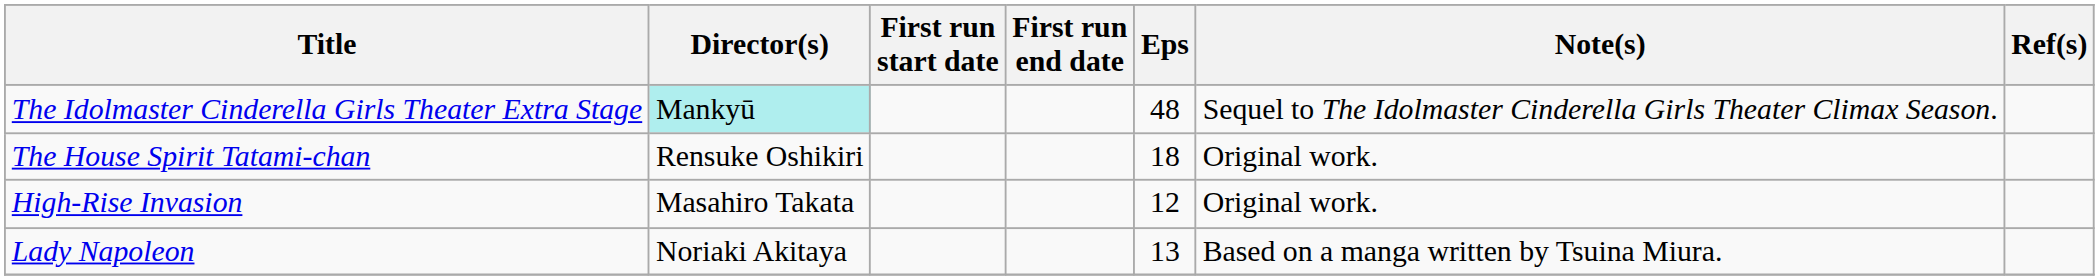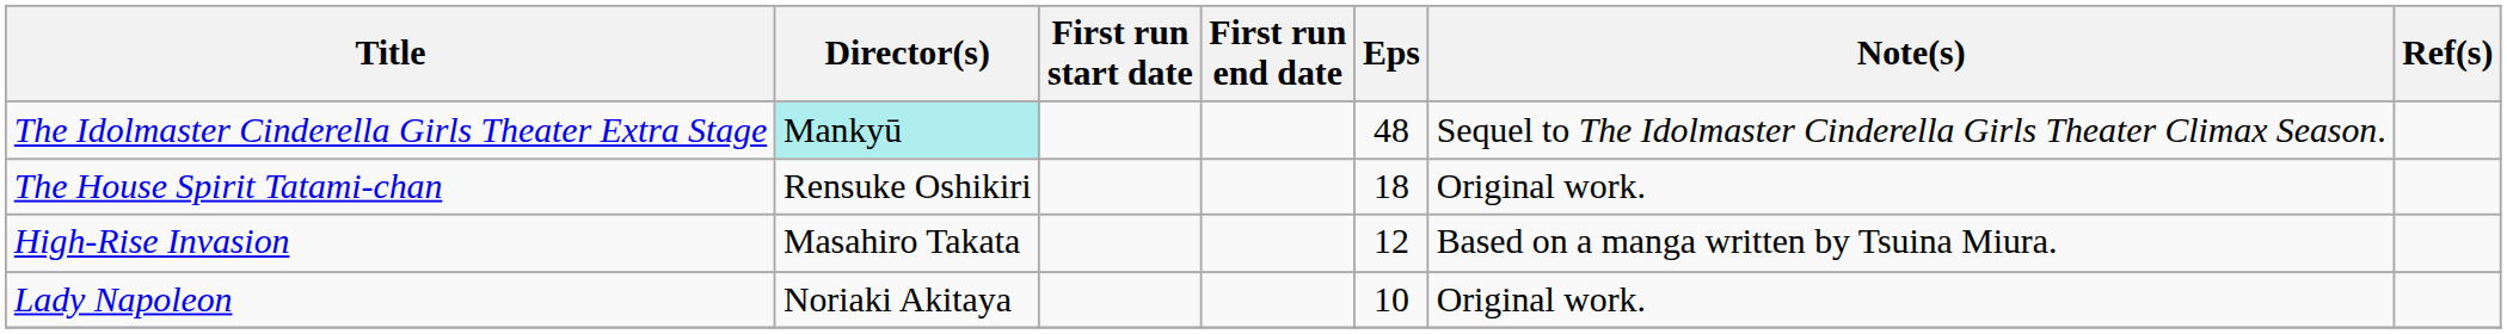 <table class="wikitable sortable">
 <tr>
 <th scope="col">Title</th>
 <th scope="col">Director(s)</th>
 <th scope="col">First run<br>start date</th>
 <th scope="col">First run<br>end date</th>
 <th scope="col" class="unsortable">Eps</th>
 <th scope="col" class="unsortable">Note(s)</th>
 <th scope="col" class="unsortable">Ref(s)</th>
 </tr>
 <tr>
 <td><em><a href='#'>The Idolmaster Cinderella Girls Theater Extra Stage</a></em></td>
 <td style="background: paleturquoise;">Mankyū</td>
 <td></td>
 <td></td>
 <td style="text-align:center">48</td>
 <td>Sequel to <em>The Idolmaster Cinderella Girls Theater Climax Season</em>.</td>
 <td style="text-align:center"></td>
 </tr>
 <tr>
 <td><em><a href='#'>The House Spirit Tatami-chan</a></em></td>
 <td>Rensuke Oshikiri</td>
 <td></td>
 <td></td>
 <td style="text-align:center">18</td>
 <td>Original work.</td>
 <td style="text-align:center"></td>
 </tr>
 <tr>
 <td><em><a href='#'>High-Rise Invasion</a></em></td>
 <td>Masahiro Takata</td>
 <td></td>
 <td></td>
 <td style="text-align:center">12</td>
-<td>Original work.</td>
+<td>Based on a manga written by Tsuina Miura.</td>
 <td style="text-align:center"></td>
 </tr>
 <tr>
 <td><em><a href='#'>Lady Napoleon</a></em></td>
 <td>Noriaki Akitaya</td>
 <td></td>
 <td></td>
-<td style="text-align:center">13</td>
-<td>Based on a manga written by Tsuina Miura.</td>
+<td style="text-align:center">10</td>
+<td>Original work.</td>
 <td style="text-align:center"></td>
 </tr>
 <tr>
 </tr>
 </table>
